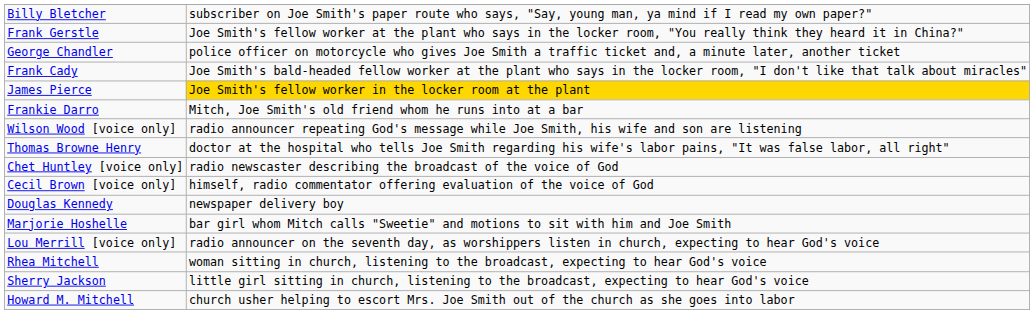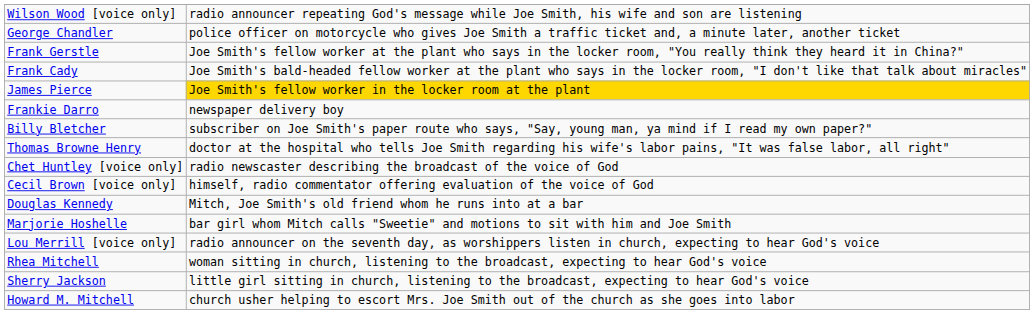 <table class=wikitable>
 <tr>
 </tr>
 <tr>
-<td><a href='#'>Billy Bletcher</a></td>
-<td>subscriber on Joe Smith's paper route who says, "Say, young man, ya mind if I read my own paper?"</td>
+<td><a href='#'>Wilson Wood</a> [voice only]</td>
+<td>radio announcer repeating God's message while Joe Smith, his wife and son are listening</td>
+</tr>
+<tr>
+<td><a href='#'>George Chandler</a></td>
+<td>police officer on motorcycle who gives Joe Smith a traffic ticket and, a minute later, another ticket</td>
 </tr>
 <tr>
 <td><a href='#'>Frank Gerstle</a></td>
 <td>Joe Smith's fellow worker at the plant who says in the locker room, "You really think they heard it in China?"</td>
-</tr>
-<tr>
-<td><a href='#'>George Chandler</a></td>
-<td>police officer on motorcycle who gives Joe Smith a traffic ticket and, a minute later, another ticket</td>
 </tr>
 <tr>
 <td><a href='#'>Frank Cady</a></td>
 <td>Joe Smith's bald-headed fellow worker at the plant who says in the locker room, "I don't like that talk about miracles"</td>
 </tr>
 <tr>
 <td><a href='#'>James Pierce</a></td>
 <td style="background: gold;">Joe Smith's fellow worker in the locker room at the plant</td>
 </tr>
 <tr>
 <td><a href='#'>Frankie Darro</a></td>
-<td>Mitch, Joe Smith's old friend whom he runs into at a bar</td>
+<td>newspaper delivery boy</td>
 </tr>
 <tr>
-<td><a href='#'>Wilson Wood</a> [voice only]</td>
-<td>radio announcer repeating God's message while Joe Smith, his wife and son are listening</td>
+<td><a href='#'>Billy Bletcher</a></td>
+<td>subscriber on Joe Smith's paper route who says, "Say, young man, ya mind if I read my own paper?"</td>
 </tr>
 <tr>
 <td><a href='#'>Thomas Browne Henry</a></td>
 <td>doctor at the hospital who tells Joe Smith regarding his wife's labor pains, "It was false labor, all right"</td>
 </tr>
 <tr>
 <td><a href='#'>Chet Huntley</a> [voice only]</td>
 <td>radio newscaster describing the broadcast of the voice of God</td>
 </tr>
 <tr>
 <td><a href='#'>Cecil Brown</a> [voice only]</td>
 <td>himself, radio commentator offering evaluation of the voice of God</td>
 </tr>
 <tr>
 <td><a href='#'>Douglas Kennedy</a></td>
-<td>newspaper delivery boy</td>
+<td>Mitch, Joe Smith's old friend whom he runs into at a bar</td>
 </tr>
 <tr>
 <td><a href='#'>Marjorie Hoshelle</a></td>
 <td>bar girl whom Mitch calls "Sweetie" and motions to sit with him and Joe Smith</td>
 </tr>
 <tr>
 <td><a href='#'>Lou Merrill</a> [voice only]</td>
 <td>radio announcer on the seventh day, as worshippers listen in church, expecting to hear God's voice</td>
 </tr>
 <tr>
 <td><a href='#'>Rhea Mitchell</a></td>
 <td>woman sitting in church, listening to the broadcast, expecting to hear God's voice</td>
 </tr>
 <tr>
 <td><a href='#'>Sherry Jackson</a></td>
 <td>little girl sitting in church, listening to the broadcast, expecting to hear God's voice</td>
 </tr>
 <tr>
 <td><a href='#'>Howard M. Mitchell</a></td>
 <td>church usher helping to escort Mrs. Joe Smith out of the church as she goes into labor</td>
 </tr>
 </table>
